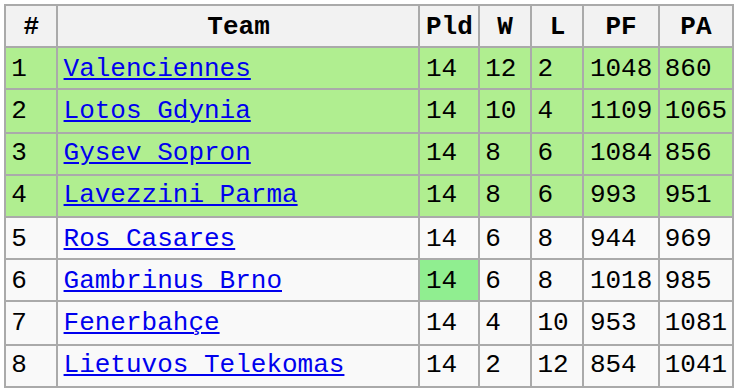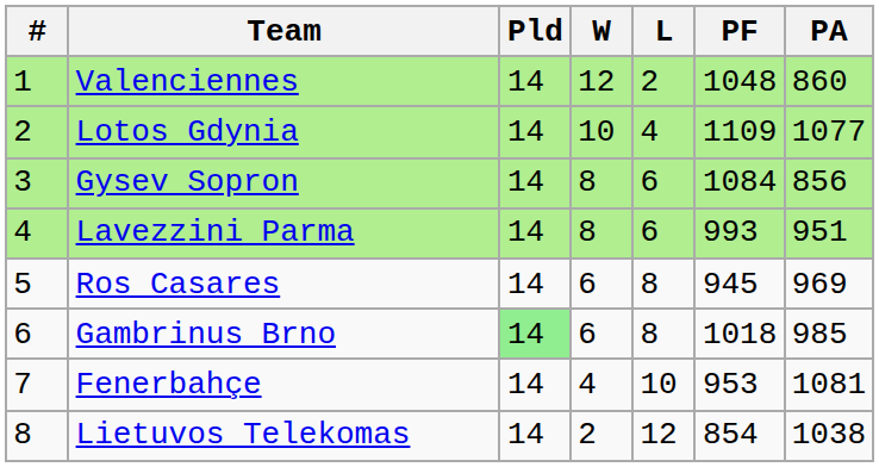 <table class=wikitable>
 <tr align=center>
 </tr>
 <tr>
 <th width=20>#</th>
 <th width=175>Team</th>
 <th width=20>Pld</th>
 <th width=20>W</th>
 <th width=20>L</th>
 <th width=30>PF</th>
 <th width=30>PA</th>
 </tr>
 <tr bgcolor=B0EE90>
 <td>1</td>
 <td align="left"> <a href='#'>Valenciennes</a></td>
 <td>14</td>
 <td>12</td>
 <td>2</td>
 <td>1048</td>
 <td>860</td>
 </tr>
 <tr bgcolor=B0EE90>
 <td>2</td>
 <td align="left"> <a href='#'>Lotos Gdynia</a></td>
 <td>14</td>
 <td>10</td>
 <td>4</td>
 <td>1109</td>
-<td>1065</td>
+<td>1077</td>
 </tr>
 <tr bgcolor=B0EE90>
 <td>3</td>
 <td align="left"> <a href='#'>Gysev Sopron</a></td>
 <td>14</td>
 <td>8</td>
 <td>6</td>
 <td>1084</td>
 <td>856</td>
 </tr>
 <tr bgcolor=B0EE90>
 <td>4</td>
 <td align="left"> <a href='#'>Lavezzini Parma</a></td>
 <td>14</td>
 <td>8</td>
 <td>6</td>
 <td>993</td>
 <td>951</td>
 </tr>
 <tr>
 <td>5</td>
 <td align="left"> <a href='#'>Ros Casares</a></td>
 <td>14</td>
 <td>6</td>
 <td>8</td>
-<td>944</td>
+<td>945</td>
 <td>969</td>
 </tr>
 <tr>
 <td>6</td>
 <td align="left"> <a href='#'>Gambrinus Brno</a></td>
 <td style="background: lightgreen;">14</td>
 <td>6</td>
 <td>8</td>
 <td>1018</td>
 <td>985</td>
 </tr>
 <tr>
 <td>7</td>
 <td align="left"> <a href='#'>Fenerbahçe</a></td>
 <td>14</td>
 <td>4</td>
 <td>10</td>
 <td>953</td>
 <td>1081</td>
 </tr>
 <tr>
 <td>8</td>
 <td align="left"> <a href='#'>Lietuvos Telekomas</a></td>
 <td>14</td>
 <td>2</td>
 <td>12</td>
 <td>854</td>
-<td>1041</td>
+<td>1038</td>
 </tr>
 </table>
